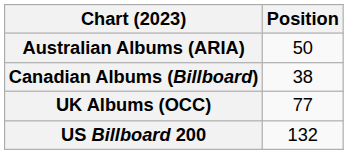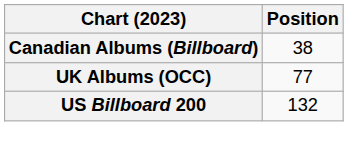 <table class="wikitable sortable plainrowheaders" style="text-align:center">
 <tr>
 <th scope="col">Chart (2023)</th>
 <th scope="col">Position</th>
-</tr>
-<tr>
-<th scope="row">Australian Albums (ARIA)</th>
-<td>50</td>
 </tr>
 <tr>
 <th scope="row">Canadian Albums (<em>Billboard</em>)</th>
 <td>38</td>
 </tr>
 <tr>
 <th scope="row">UK Albums (OCC)</th>
 <td>77</td>
 </tr>
 <tr>
 <th scope="row">US <em>Billboard</em> 200</th>
 <td>132</td>
 </tr>
 </table>
